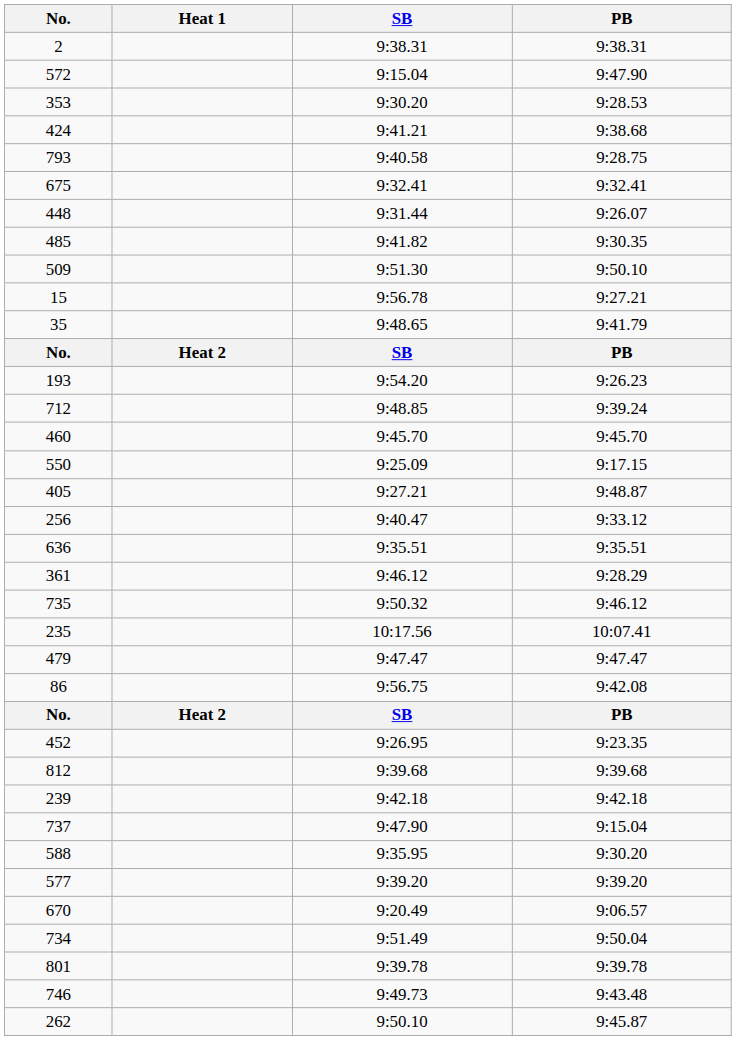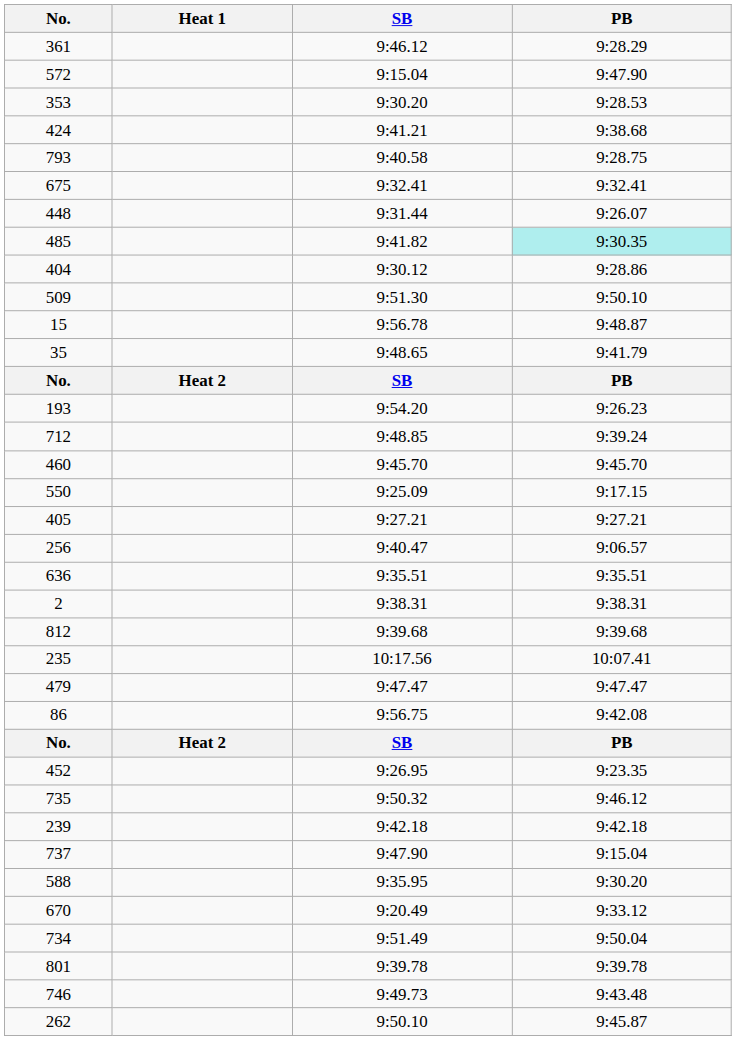 <table class="wikitable" style=" text-align:center; font-size:110%;" width="60%">
 <tr>
 <th>No.</th>
 <th>Heat 1</th>
 <th><a href='#'>SB</a></th>
 <th>PB</th>
 </tr>
 <tr>
-<td>2</td>
+<td>361</td>
 <td align=left></td>
-<td>9:38.31</td>
-<td>9:38.31</td>
+<td>9:46.12</td>
+<td>9:28.29</td>
 </tr>
 <tr>
 <td>572</td>
 <td align=left></td>
 <td>9:15.04</td>
 <td>9:47.90</td>
 </tr>
 <tr>
 <td>353</td>
 <td align=left></td>
 <td>9:30.20</td>
 <td>9:28.53</td>
 </tr>
 <tr>
 <td>424</td>
 <td align=left></td>
 <td>9:41.21</td>
 <td>9:38.68</td>
 </tr>
 <tr>
 <td>793</td>
 <td align=left></td>
 <td>9:40.58</td>
 <td>9:28.75</td>
 </tr>
 <tr>
 <td>675</td>
 <td align=left></td>
 <td>9:32.41</td>
 <td>9:32.41</td>
 </tr>
 <tr>
 <td>448</td>
 <td align=left></td>
 <td>9:31.44</td>
 <td>9:26.07</td>
 </tr>
 <tr>
 <td>485</td>
 <td align=left></td>
 <td>9:41.82</td>
-<td>9:30.35</td>
+<td style="background: paleturquoise;">9:30.35</td>
+</tr>
+<tr>
+<td>404</td>
+<td align=left></td>
+<td>9:30.12</td>
+<td>9:28.86</td>
 </tr>
 <tr>
 <td>509</td>
 <td align=left></td>
 <td>9:51.30</td>
 <td>9:50.10</td>
 </tr>
 <tr>
 <td>15</td>
 <td align=left></td>
 <td>9:56.78</td>
-<td>9:27.21</td>
+<td>9:48.87</td>
 </tr>
 <tr>
 <td>35</td>
 <td align=left></td>
 <td>9:48.65</td>
 <td>9:41.79</td>
 </tr>
 <tr>
 <th>No.</th>
 <th>Heat 2</th>
 <th><a href='#'>SB</a></th>
 <th>PB</th>
 </tr>
 <tr>
 <td>193</td>
 <td align=left></td>
 <td>9:54.20</td>
 <td>9:26.23</td>
 </tr>
 <tr>
 <td>712</td>
 <td align=left></td>
 <td>9:48.85</td>
 <td>9:39.24</td>
 </tr>
 <tr>
 <td>460</td>
 <td align=left></td>
 <td>9:45.70</td>
 <td>9:45.70</td>
 </tr>
 <tr>
 <td>550</td>
 <td align=left></td>
 <td>9:25.09</td>
 <td>9:17.15</td>
 </tr>
 <tr>
 <td>405</td>
 <td align=left></td>
 <td>9:27.21</td>
-<td>9:48.87</td>
+<td>9:27.21</td>
 </tr>
 <tr>
 <td>256</td>
 <td align=left></td>
 <td>9:40.47</td>
-<td>9:33.12</td>
+<td>9:06.57</td>
 </tr>
 <tr>
 <td>636</td>
 <td align=left></td>
 <td>9:35.51</td>
 <td>9:35.51</td>
 </tr>
 <tr>
-<td>361</td>
+<td>2</td>
 <td align=left></td>
-<td>9:46.12</td>
-<td>9:28.29</td>
+<td>9:38.31</td>
+<td>9:38.31</td>
 </tr>
 <tr>
-<td>735</td>
+<td>812</td>
 <td align=left></td>
-<td>9:50.32</td>
-<td>9:46.12</td>
+<td>9:39.68</td>
+<td>9:39.68</td>
 </tr>
 <tr>
 <td>235</td>
 <td align=left></td>
 <td>10:17.56</td>
 <td>10:07.41</td>
 </tr>
 <tr>
 <td>479</td>
 <td align=left></td>
 <td>9:47.47</td>
 <td>9:47.47</td>
 </tr>
 <tr>
 <td>86</td>
 <td align=left></td>
 <td>9:56.75</td>
 <td>9:42.08</td>
 </tr>
 <tr>
 <th>No.</th>
 <th>Heat 2</th>
 <th><a href='#'>SB</a></th>
 <th>PB</th>
 </tr>
 <tr>
 <td>452</td>
 <td align=left></td>
 <td>9:26.95</td>
 <td>9:23.35</td>
 </tr>
 <tr>
-<td>812</td>
+<td>735</td>
 <td align=left></td>
-<td>9:39.68</td>
-<td>9:39.68</td>
+<td>9:50.32</td>
+<td>9:46.12</td>
 </tr>
 <tr>
 <td>239</td>
 <td align=left></td>
 <td>9:42.18</td>
 <td>9:42.18</td>
 </tr>
 <tr>
 <td>737</td>
 <td align=left></td>
 <td>9:47.90</td>
 <td>9:15.04</td>
 </tr>
 <tr>
 <td>588</td>
 <td align=left></td>
 <td>9:35.95</td>
 <td>9:30.20</td>
 </tr>
 <tr>
-<td>577</td>
-<td align=left></td>
-<td>9:39.20</td>
-<td>9:39.20</td>
-</tr>
-<tr>
 <td>670</td>
 <td align=left></td>
 <td>9:20.49</td>
-<td>9:06.57</td>
+<td>9:33.12</td>
 </tr>
 <tr>
 <td>734</td>
 <td align=left></td>
 <td>9:51.49</td>
 <td>9:50.04</td>
 </tr>
 <tr>
 <td>801</td>
 <td align=left></td>
 <td>9:39.78</td>
 <td>9:39.78</td>
 </tr>
 <tr>
 <td>746</td>
 <td align=left></td>
 <td>9:49.73</td>
 <td>9:43.48</td>
 </tr>
 <tr>
 <td>262</td>
 <td align=left></td>
 <td>9:50.10</td>
 <td>9:45.87</td>
 </tr>
 </table>
